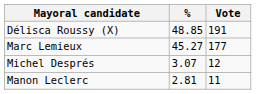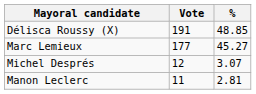 <table class="wikitable">
 <tr>
 <th bgcolor="#DDDDFF" width="200px">Mayoral candidate</th>
+<th bgcolor="#DDDDFF" width="50px">Vote</th>
 <th bgcolor="#DDDDFF" width="30px">%</th>
-<th bgcolor="#DDDDFF" width="50px">Vote</th>
 </tr>
 <tr>
 <td>Délisca Roussy (X)</td>
+<td>191</td>
 <td>48.85</td>
-<td>191</td>
 </tr>
 <tr>
 <td>Marc Lemieux</td>
+<td>177</td>
 <td>45.27</td>
-<td>177</td>
 </tr>
 <tr>
 <td>Michel Després</td>
+<td>12</td>
 <td>3.07</td>
-<td>12</td>
 </tr>
 <tr>
 <td>Manon Leclerc</td>
+<td>11</td>
 <td>2.81</td>
-<td>11</td>
 </tr>
 </table>
